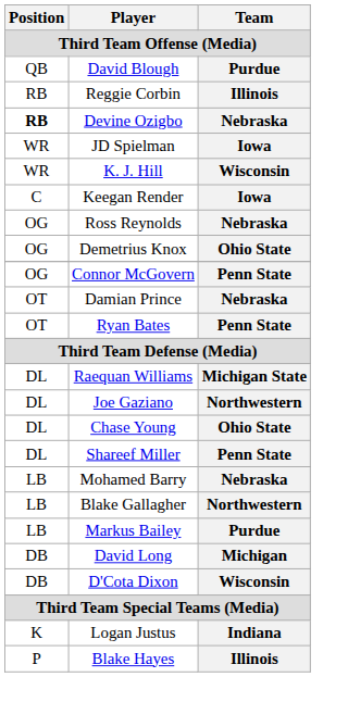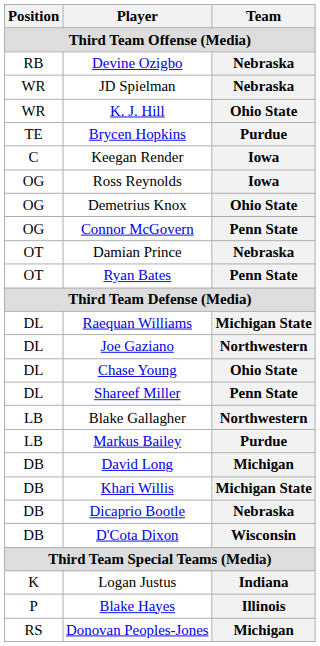 <table class="wikitable sortable">
 <tr>
 <th>Position</th>
 <th>Player</th>
 <th>Team</th>
 </tr>
 <tr>
 <td colspan="3" style="text-align:center; background:#ddd;"><strong>Third Team Offense (Media)</strong></td>
 </tr>
 <tr style="text-align:center;">
-<td style="background:white">QB</td>
-<td style="background:white"><a href='#'>David Blough</a></td>
-<th style=>Purdue</th>
-</tr>
-<tr style="text-align:center;">
 <td style="background:white">RB</td>
-<td style="background:white">Reggie Corbin</td>
-<th style=>Illinois</th>
-</tr>
-<tr style="text-align:center;">
-<td style="background:white"><strong>RB</strong></td>
 <td style="background:white"><a href='#'>Devine Ozigbo</a></td>
 <th style=>Nebraska</th>
 </tr>
 <tr style="text-align:center;">
 <td style="background:white">WR</td>
 <td style="background:white">JD Spielman</td>
-<th style=>Iowa</th>
+<th style=>Nebraska</th>
 </tr>
 <tr style="text-align:center;">
 <td style="background:white">WR</td>
 <td style="background:white"><a href='#'>K. J. Hill</a></td>
-<th style=>Wisconsin</th>
+<th style=>Ohio State</th>
+</tr>
+<tr style="text-align:center;">
+<td style="background:white">TE</td>
+<td style="background:white"><a href='#'>Brycen Hopkins</a></td>
+<th style=>Purdue</th>
 </tr>
 <tr style="text-align:center;">
 <td style="background:white">C</td>
 <td style="background:white">Keegan Render</td>
 <th style=>Iowa</th>
 </tr>
 <tr style="text-align:center;">
 <td style="background:white">OG</td>
 <td style="background:white">Ross Reynolds</td>
-<th style=>Nebraska</th>
+<th style=>Iowa</th>
 </tr>
 <tr style="text-align:center;">
 <td style="background:white">OG</td>
 <td style="background:white">Demetrius Knox</td>
 <th style=>Ohio State</th>
 </tr>
 <tr style="text-align:center;">
 </tr>
 <tr style="text-align:center;">
 <td style="background:white">OG</td>
 <td style="background:white"><a href='#'>Connor McGovern</a></td>
 <th style=>Penn State</th>
 </tr>
 <tr style="text-align:center;">
 <td style="background:white">OT</td>
 <td style="background:white">Damian Prince</td>
 <th style=>Nebraska</th>
 </tr>
 <tr style="text-align:center;">
 <td style="background:white">OT</td>
 <td style="background:white"><a href='#'>Ryan Bates</a></td>
 <th style=>Penn State</th>
 </tr>
 <tr>
 <td colspan="3" style="text-align:center; background:#ddd;"><strong>Third Team Defense (Media)</strong></td>
 </tr>
 <tr style="text-align:center;">
 <td style="background:white">DL</td>
 <td style="background:white"><a href='#'>Raequan Williams</a></td>
 <th style=>Michigan State</th>
 </tr>
 <tr style="text-align:center;">
 <td style="background:white">DL</td>
 <td style="background:white"><a href='#'>Joe Gaziano</a></td>
 <th style=>Northwestern</th>
 </tr>
 <tr style="text-align:center;">
 <td style="background:white">DL</td>
 <td style="background:white"><a href='#'>Chase Young</a></td>
 <th style=>Ohio State</th>
 </tr>
 <tr style="text-align:center;">
 <td style="background:white">DL</td>
 <td style="background:white"><a href='#'>Shareef Miller</a></td>
 <th style=>Penn State</th>
 </tr>
 <tr style="text-align:center;">
 <td style="background:white">LB</td>
-<td style="background:white">Mohamed Barry</td>
-<th style=>Nebraska</th>
-</tr>
-<tr style="text-align:center;">
-<td style="background:white">LB</td>
 <td style="background:white">Blake Gallagher</td>
 <th style=>Northwestern</th>
 </tr>
 <tr style="text-align:center;">
 <td style="background:white">LB</td>
 <td style="background:white"><a href='#'>Markus Bailey</a></td>
 <th style=>Purdue</th>
 </tr>
 <tr style="text-align:center;">
 <td style="background:white">DB</td>
 <td style="background:white"><a href='#'>David Long</a></td>
 <th style=>Michigan</th>
+</tr>
+<tr style="text-align:center;">
+<td style="background:white">DB</td>
+<td style="background:white"><a href='#'>Khari Willis</a></td>
+<th style=>Michigan State</th>
+</tr>
+<tr style="text-align:center;">
+<td style="background:white">DB</td>
+<td style="background:white"><a href='#'>Dicaprio Bootle</a></td>
+<th style=>Nebraska</th>
 </tr>
 <tr style="text-align:center;">
 <td style="background:white">DB</td>
 <td style="background:white"><a href='#'>D'Cota Dixon</a></td>
 <th style=>Wisconsin</th>
 </tr>
 <tr>
 <td colspan="3" style="text-align:center; background:#ddd;"><strong>Third Team Special Teams (Media)</strong></td>
 </tr>
 <tr style="text-align:center;">
 <td style="background:white">K</td>
 <td style="background:white">Logan Justus</td>
 <th style=>Indiana</th>
 </tr>
 <tr style="text-align:center;">
 <td style="background:white">P</td>
 <td style="background:white"><a href='#'>Blake Hayes</a></td>
 <th style=>Illinois</th>
 </tr>
+<tr style="text-align:center;">
+<td style="background:white">RS</td>
+<td style="background:white"><a href='#'>Donovan Peoples-Jones</a></td>
+<th style=>Michigan</th>
+</tr>
 </table>
